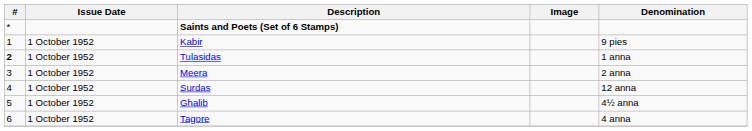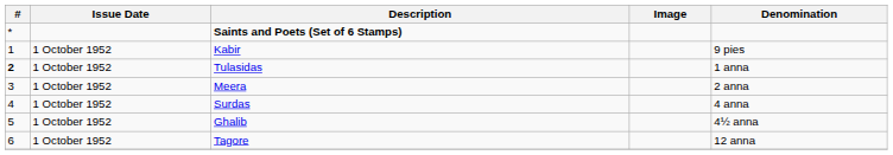 <table class = "wikitable"  style = "text-align:justify" width = "98%">
 <tr>
 <th>#</th>
 <th>Issue Date</th>
 <th>Description</th>
 <th>Image</th>
 <th>Denomination</th>
 </tr>
 <tr>
 <td>*</td>
 <td></td>
 <td><strong>Saints and Poets (Set of 6 Stamps)</strong></td>
 <td></td>
 <td></td>
 </tr>
 <tr>
 <td>1</td>
 <td>1 October 1952</td>
 <td><a href='#'>Kabir</a></td>
 <td></td>
 <td>9 pies</td>
 </tr>
 <tr>
 <td><strong>2</strong></td>
 <td>1 October 1952</td>
 <td><a href='#'>Tulasidas</a></td>
 <td></td>
 <td>1 anna</td>
 </tr>
 <tr>
 <td>3</td>
 <td>1 October 1952</td>
 <td><a href='#'>Meera</a></td>
 <td></td>
 <td>2 anna</td>
 </tr>
 <tr>
 <td>4</td>
 <td>1 October 1952</td>
 <td><a href='#'>Surdas</a></td>
 <td></td>
-<td>12 anna</td>
+<td>4 anna</td>
 </tr>
 <tr>
 <td>5</td>
 <td>1 October 1952</td>
 <td><a href='#'>Ghalib</a></td>
 <td></td>
 <td>4½ anna</td>
 </tr>
 <tr>
 <td>6</td>
 <td>1 October 1952</td>
 <td><a href='#'>Tagore</a></td>
 <td></td>
-<td>4 anna</td>
+<td>12 anna</td>
 </tr>
 <tr>
 </tr>
 </table>
